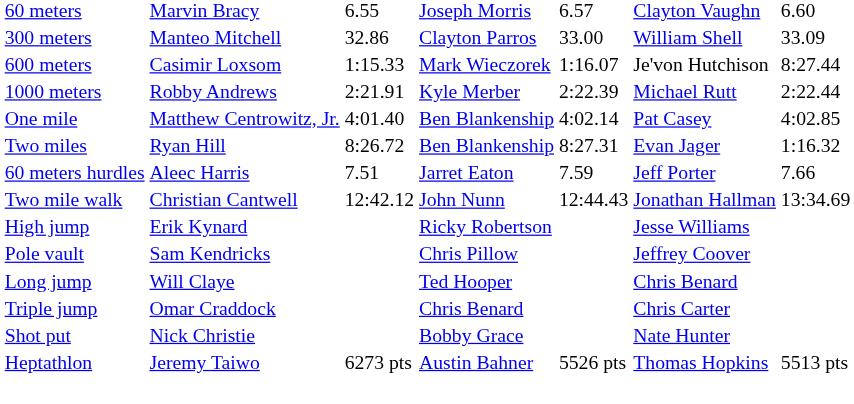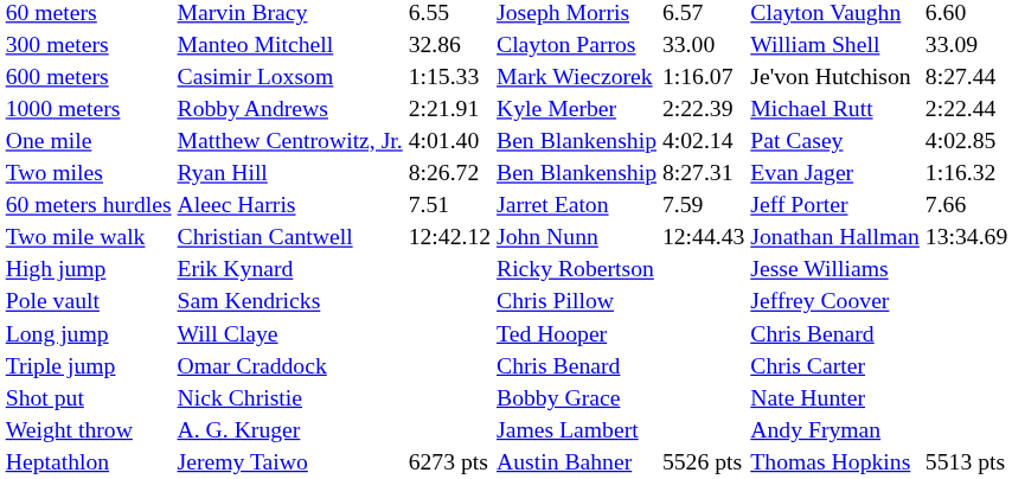 <table>
 <tr>
 <td><a href='#'>60 meters</a></td>
 <td><a href='#'>Marvin Bracy</a></td>
 <td>6.55</td>
 <td><a href='#'>Joseph Morris</a></td>
 <td>6.57</td>
 <td><a href='#'>Clayton Vaughn</a></td>
 <td>6.60</td>
 </tr>
 <tr>
 <td><a href='#'>300 meters</a></td>
 <td><a href='#'>Manteo Mitchell</a></td>
 <td>32.86 </td>
 <td><a href='#'>Clayton Parros</a></td>
 <td>33.00</td>
 <td><a href='#'>William Shell</a></td>
 <td>33.09</td>
 </tr>
 <tr>
 <td><a href='#'>600 meters</a></td>
 <td><a href='#'>Casimir Loxsom</a></td>
 <td>1:15.33  </td>
 <td><a href='#'>Mark Wieczorek</a></td>
 <td>1:16.07</td>
 <td>Je'von Hutchison</td>
 <td>8:27.44</td>
 </tr>
 <tr>
 <td><a href='#'>1000 meters</a></td>
 <td><a href='#'>Robby Andrews</a></td>
 <td>2:21.91 </td>
 <td><a href='#'>Kyle Merber</a></td>
 <td>2:22.39</td>
 <td><a href='#'>Michael Rutt</a></td>
 <td>2:22.44</td>
 </tr>
 <tr>
 <td><a href='#'>One mile</a></td>
 <td><a href='#'>Matthew Centrowitz, Jr.</a></td>
 <td>4:01.40</td>
 <td><a href='#'>Ben Blankenship</a></td>
 <td>4:02.14</td>
 <td><a href='#'>Pat Casey</a></td>
 <td>4:02.85</td>
 </tr>
 <tr>
 <td><a href='#'>Two miles</a></td>
 <td><a href='#'>Ryan Hill</a></td>
 <td>8:26.72 </td>
 <td><a href='#'>Ben Blankenship</a></td>
 <td>8:27.31</td>
 <td><a href='#'>Evan Jager</a></td>
 <td>1:16.32</td>
 </tr>
 <tr>
 <td><a href='#'>60 meters hurdles</a></td>
 <td><a href='#'>Aleec Harris</a></td>
 <td>7.51</td>
 <td><a href='#'>Jarret Eaton</a></td>
 <td>7.59</td>
 <td><a href='#'>Jeff Porter</a></td>
 <td>7.66</td>
 </tr>
 <tr>
 <td><a href='#'>Two mile walk</a></td>
 <td><a href='#'>Christian Cantwell</a></td>
 <td>12:42.12</td>
 <td><a href='#'>John Nunn</a></td>
 <td>12:44.43</td>
 <td><a href='#'>Jonathan Hallman</a></td>
 <td>13:34.69</td>
 </tr>
 <tr>
 <td><a href='#'>High jump</a></td>
 <td><a href='#'>Erik Kynard</a></td>
 <td></td>
 <td><a href='#'>Ricky Robertson</a></td>
 <td></td>
 <td><a href='#'>Jesse Williams</a></td>
 <td></td>
 </tr>
 <tr>
 <td><a href='#'>Pole vault</a></td>
 <td><a href='#'>Sam Kendricks</a></td>
 <td></td>
 <td><a href='#'>Chris Pillow</a></td>
 <td></td>
 <td><a href='#'>Jeffrey Coover</a></td>
 <td></td>
 </tr>
 <tr>
 <td><a href='#'>Long jump</a></td>
 <td><a href='#'>Will Claye</a></td>
 <td></td>
 <td><a href='#'>Ted Hooper</a></td>
 <td></td>
 <td><a href='#'>Chris Benard</a></td>
 <td></td>
 </tr>
 <tr>
 <td><a href='#'>Triple jump</a></td>
 <td><a href='#'>Omar Craddock</a></td>
 <td></td>
 <td><a href='#'>Chris Benard</a></td>
 <td></td>
 <td><a href='#'>Chris Carter</a></td>
 <td></td>
 </tr>
 <tr>
 <td><a href='#'>Shot put</a></td>
 <td><a href='#'>Nick Christie</a></td>
 <td></td>
 <td><a href='#'>Bobby Grace</a></td>
 <td></td>
 <td><a href='#'>Nate Hunter</a></td>
 <td></td>
 </tr>
 <tr>
+<td><a href='#'>Weight throw</a></td>
+<td><a href='#'>A. G. Kruger</a></td>
+<td></td>
+<td><a href='#'>James Lambert</a></td>
+<td></td>
+<td><a href='#'>Andy Fryman</a></td>
+<td></td>
+</tr>
+<tr>
 <td><a href='#'>Heptathlon</a></td>
 <td><a href='#'>Jeremy Taiwo</a></td>
 <td>6273 pts </td>
 <td><a href='#'>Austin Bahner</a></td>
 <td>5526 pts</td>
 <td><a href='#'>Thomas Hopkins</a></td>
 <td>5513 pts</td>
 </tr>
 </table>
